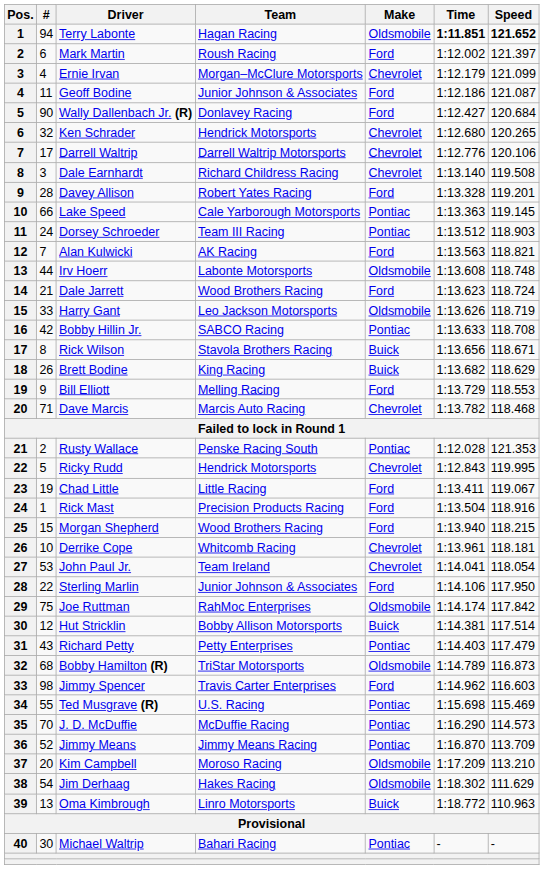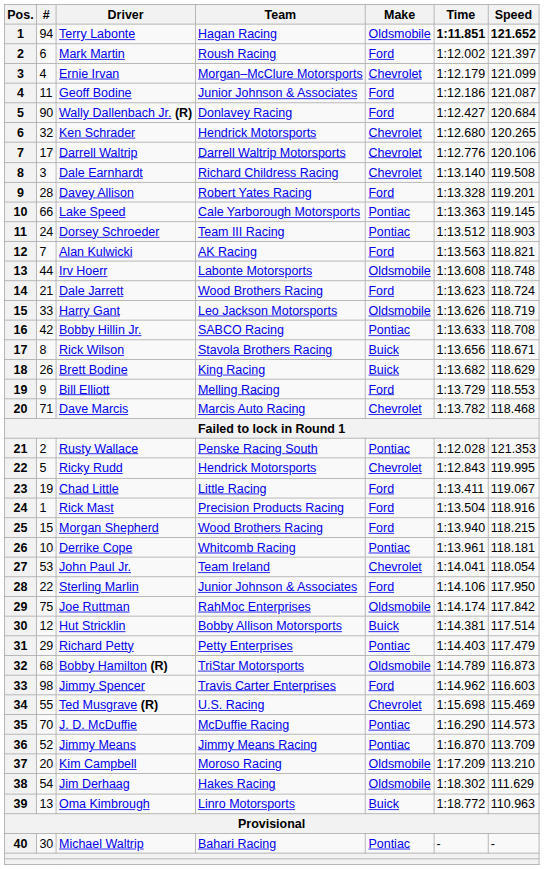 <table class="wikitable" style="font-size:95%">
 <tr>
 <th>Pos.</th>
 <th>#</th>
 <th>Driver</th>
 <th>Team</th>
 <th>Make</th>
 <th>Time</th>
 <th>Speed</th>
 </tr>
 <tr>
 <th>1</th>
 <td>94</td>
 <td><a href='#'>Terry Labonte</a></td>
 <td><a href='#'>Hagan Racing</a></td>
 <td><a href='#'>Oldsmobile</a></td>
 <td><strong>1:11.851</strong></td>
 <td><strong>121.652</strong></td>
 </tr>
 <tr>
 <th>2</th>
 <td>6</td>
 <td><a href='#'>Mark Martin</a></td>
 <td><a href='#'>Roush Racing</a></td>
 <td><a href='#'>Ford</a></td>
 <td>1:12.002</td>
 <td>121.397</td>
 </tr>
 <tr>
 <th>3</th>
 <td>4</td>
 <td><a href='#'>Ernie Irvan</a></td>
 <td><a href='#'>Morgan–McClure Motorsports</a></td>
 <td><a href='#'>Chevrolet</a></td>
 <td>1:12.179</td>
 <td>121.099</td>
 </tr>
 <tr>
 <th>4</th>
 <td>11</td>
 <td><a href='#'>Geoff Bodine</a></td>
 <td><a href='#'>Junior Johnson & Associates</a></td>
 <td><a href='#'>Ford</a></td>
 <td>1:12.186</td>
 <td>121.087</td>
 </tr>
 <tr>
 <th>5</th>
 <td>90</td>
 <td><a href='#'>Wally Dallenbach Jr.</a> <strong>(R)</strong></td>
 <td><a href='#'>Donlavey Racing</a></td>
 <td><a href='#'>Ford</a></td>
 <td>1:12.427</td>
 <td>120.684</td>
 </tr>
 <tr>
 <th>6</th>
 <td>32</td>
 <td><a href='#'>Ken Schrader</a></td>
 <td><a href='#'>Hendrick Motorsports</a></td>
 <td><a href='#'>Chevrolet</a></td>
 <td>1:12.680</td>
 <td>120.265</td>
 </tr>
 <tr>
 <th>7</th>
 <td>17</td>
 <td><a href='#'>Darrell Waltrip</a></td>
 <td><a href='#'>Darrell Waltrip Motorsports</a></td>
 <td><a href='#'>Chevrolet</a></td>
 <td>1:12.776</td>
 <td>120.106</td>
 </tr>
 <tr>
 <th>8</th>
 <td>3</td>
 <td><a href='#'>Dale Earnhardt</a></td>
 <td><a href='#'>Richard Childress Racing</a></td>
 <td><a href='#'>Chevrolet</a></td>
 <td>1:13.140</td>
 <td>119.508</td>
 </tr>
 <tr>
 <th>9</th>
 <td>28</td>
 <td><a href='#'>Davey Allison</a></td>
 <td><a href='#'>Robert Yates Racing</a></td>
 <td><a href='#'>Ford</a></td>
 <td>1:13.328</td>
 <td>119.201</td>
 </tr>
 <tr>
 <th>10</th>
 <td>66</td>
 <td><a href='#'>Lake Speed</a></td>
 <td><a href='#'>Cale Yarborough Motorsports</a></td>
 <td><a href='#'>Pontiac</a></td>
 <td>1:13.363</td>
 <td>119.145</td>
 </tr>
 <tr>
 <th>11</th>
 <td>24</td>
 <td><a href='#'>Dorsey Schroeder</a></td>
 <td><a href='#'>Team III Racing</a></td>
 <td><a href='#'>Pontiac</a></td>
 <td>1:13.512</td>
 <td>118.903</td>
 </tr>
 <tr>
 <th>12</th>
 <td>7</td>
 <td><a href='#'>Alan Kulwicki</a></td>
 <td><a href='#'>AK Racing</a></td>
 <td><a href='#'>Ford</a></td>
 <td>1:13.563</td>
 <td>118.821</td>
 </tr>
 <tr>
 <th>13</th>
 <td>44</td>
 <td><a href='#'>Irv Hoerr</a></td>
 <td><a href='#'>Labonte Motorsports</a></td>
 <td><a href='#'>Oldsmobile</a></td>
 <td>1:13.608</td>
 <td>118.748</td>
 </tr>
 <tr>
 <th>14</th>
 <td>21</td>
 <td><a href='#'>Dale Jarrett</a></td>
 <td><a href='#'>Wood Brothers Racing</a></td>
 <td><a href='#'>Ford</a></td>
 <td>1:13.623</td>
 <td>118.724</td>
 </tr>
 <tr>
 <th>15</th>
 <td>33</td>
 <td><a href='#'>Harry Gant</a></td>
 <td><a href='#'>Leo Jackson Motorsports</a></td>
 <td><a href='#'>Oldsmobile</a></td>
 <td>1:13.626</td>
 <td>118.719</td>
 </tr>
 <tr>
 <th>16</th>
 <td>42</td>
 <td><a href='#'>Bobby Hillin Jr.</a></td>
 <td><a href='#'>SABCO Racing</a></td>
 <td><a href='#'>Pontiac</a></td>
 <td>1:13.633</td>
 <td>118.708</td>
 </tr>
 <tr>
 <th>17</th>
 <td>8</td>
 <td><a href='#'>Rick Wilson</a></td>
 <td><a href='#'>Stavola Brothers Racing</a></td>
 <td><a href='#'>Buick</a></td>
 <td>1:13.656</td>
 <td>118.671</td>
 </tr>
 <tr>
 <th>18</th>
 <td>26</td>
 <td><a href='#'>Brett Bodine</a></td>
 <td><a href='#'>King Racing</a></td>
 <td><a href='#'>Buick</a></td>
 <td>1:13.682</td>
 <td>118.629</td>
 </tr>
 <tr>
 <th>19</th>
 <td>9</td>
 <td><a href='#'>Bill Elliott</a></td>
 <td><a href='#'>Melling Racing</a></td>
 <td><a href='#'>Ford</a></td>
 <td>1:13.729</td>
 <td>118.553</td>
 </tr>
 <tr>
 <th>20</th>
 <td>71</td>
 <td><a href='#'>Dave Marcis</a></td>
 <td><a href='#'>Marcis Auto Racing</a></td>
 <td><a href='#'>Chevrolet</a></td>
 <td>1:13.782</td>
 <td>118.468</td>
 </tr>
 <tr>
 <th colspan="7">Failed to lock in Round 1</th>
 </tr>
 <tr>
 <th>21</th>
 <td>2</td>
 <td><a href='#'>Rusty Wallace</a></td>
 <td><a href='#'>Penske Racing South</a></td>
 <td><a href='#'>Pontiac</a></td>
 <td>1:12.028</td>
 <td>121.353</td>
 </tr>
 <tr>
 <th>22</th>
 <td>5</td>
 <td><a href='#'>Ricky Rudd</a></td>
 <td><a href='#'>Hendrick Motorsports</a></td>
 <td><a href='#'>Chevrolet</a></td>
 <td>1:12.843</td>
 <td>119.995</td>
 </tr>
 <tr>
 <th>23</th>
 <td>19</td>
 <td><a href='#'>Chad Little</a></td>
 <td><a href='#'>Little Racing</a></td>
 <td><a href='#'>Ford</a></td>
 <td>1:13.411</td>
 <td>119.067</td>
 </tr>
 <tr>
 <th>24</th>
 <td>1</td>
 <td><a href='#'>Rick Mast</a></td>
 <td><a href='#'>Precision Products Racing</a></td>
 <td><a href='#'>Ford</a></td>
 <td>1:13.504</td>
 <td>118.916</td>
 </tr>
 <tr>
 <th>25</th>
 <td>15</td>
 <td><a href='#'>Morgan Shepherd</a></td>
 <td><a href='#'>Wood Brothers Racing</a></td>
 <td><a href='#'>Ford</a></td>
 <td>1:13.940</td>
 <td>118.215</td>
 </tr>
 <tr>
 <th>26</th>
 <td>10</td>
 <td><a href='#'>Derrike Cope</a></td>
 <td><a href='#'>Whitcomb Racing</a></td>
-<td><a href='#'>Chevrolet</a></td>
+<td><a href='#'>Pontiac</a></td>
 <td>1:13.961</td>
 <td>118.181</td>
 </tr>
 <tr>
 <th>27</th>
 <td>53</td>
 <td><a href='#'>John Paul Jr.</a></td>
 <td><a href='#'>Team Ireland</a></td>
 <td><a href='#'>Chevrolet</a></td>
 <td>1:14.041</td>
 <td>118.054</td>
 </tr>
 <tr>
 <th>28</th>
 <td>22</td>
 <td><a href='#'>Sterling Marlin</a></td>
 <td><a href='#'>Junior Johnson & Associates</a></td>
 <td><a href='#'>Ford</a></td>
 <td>1:14.106</td>
 <td>117.950</td>
 </tr>
 <tr>
 <th>29</th>
 <td>75</td>
 <td><a href='#'>Joe Ruttman</a></td>
 <td><a href='#'>RahMoc Enterprises</a></td>
 <td><a href='#'>Oldsmobile</a></td>
 <td>1:14.174</td>
 <td>117.842</td>
 </tr>
 <tr>
 <th>30</th>
 <td>12</td>
 <td><a href='#'>Hut Stricklin</a></td>
 <td><a href='#'>Bobby Allison Motorsports</a></td>
 <td><a href='#'>Buick</a></td>
 <td>1:14.381</td>
 <td>117.514</td>
 </tr>
 <tr>
 <th>31</th>
-<td>43</td>
+<td>29</td>
 <td><a href='#'>Richard Petty</a></td>
 <td><a href='#'>Petty Enterprises</a></td>
 <td><a href='#'>Pontiac</a></td>
 <td>1:14.403</td>
 <td>117.479</td>
 </tr>
 <tr>
 <th>32</th>
 <td>68</td>
 <td><a href='#'>Bobby Hamilton</a> <strong>(R)</strong></td>
 <td><a href='#'>TriStar Motorsports</a></td>
 <td><a href='#'>Oldsmobile</a></td>
 <td>1:14.789</td>
 <td>116.873</td>
 </tr>
 <tr>
 <th>33</th>
 <td>98</td>
 <td><a href='#'>Jimmy Spencer</a></td>
 <td><a href='#'>Travis Carter Enterprises</a></td>
 <td><a href='#'>Ford</a></td>
 <td>1:14.962</td>
 <td>116.603</td>
 </tr>
 <tr>
 <th>34</th>
 <td>55</td>
 <td><a href='#'>Ted Musgrave</a> <strong>(R)</strong></td>
 <td><a href='#'>U.S. Racing</a></td>
-<td><a href='#'>Pontiac</a></td>
+<td><a href='#'>Chevrolet</a></td>
 <td>1:15.698</td>
 <td>115.469</td>
 </tr>
 <tr>
 <th>35</th>
 <td>70</td>
 <td><a href='#'>J. D. McDuffie</a></td>
 <td><a href='#'>McDuffie Racing</a></td>
 <td><a href='#'>Pontiac</a></td>
 <td>1:16.290</td>
 <td>114.573</td>
 </tr>
 <tr>
 <th>36</th>
 <td>52</td>
 <td><a href='#'>Jimmy Means</a></td>
 <td><a href='#'>Jimmy Means Racing</a></td>
 <td><a href='#'>Pontiac</a></td>
 <td>1:16.870</td>
 <td>113.709</td>
 </tr>
 <tr>
 <th>37</th>
 <td>20</td>
 <td><a href='#'>Kim Campbell</a></td>
 <td><a href='#'>Moroso Racing</a></td>
 <td><a href='#'>Oldsmobile</a></td>
 <td>1:17.209</td>
 <td>113.210</td>
 </tr>
 <tr>
 <th>38</th>
 <td>54</td>
 <td><a href='#'>Jim Derhaag</a></td>
 <td><a href='#'>Hakes Racing</a></td>
 <td><a href='#'>Oldsmobile</a></td>
 <td>1:18.302</td>
 <td>111.629</td>
 </tr>
 <tr>
 <th>39</th>
 <td>13</td>
 <td><a href='#'>Oma Kimbrough</a></td>
 <td><a href='#'>Linro Motorsports</a></td>
 <td><a href='#'>Buick</a></td>
 <td>1:18.772</td>
 <td>110.963</td>
 </tr>
 <tr>
 <th colspan="7">Provisional</th>
 </tr>
 <tr>
 <th>40</th>
 <td>30</td>
 <td><a href='#'>Michael Waltrip</a></td>
 <td><a href='#'>Bahari Racing</a></td>
 <td><a href='#'>Pontiac</a></td>
 <td>-</td>
 <td>-</td>
 </tr>
 <tr>
 <th colspan="7"></th>
 </tr>
 <tr>
 <th colspan="7"></th>
 </tr>
 </table>
